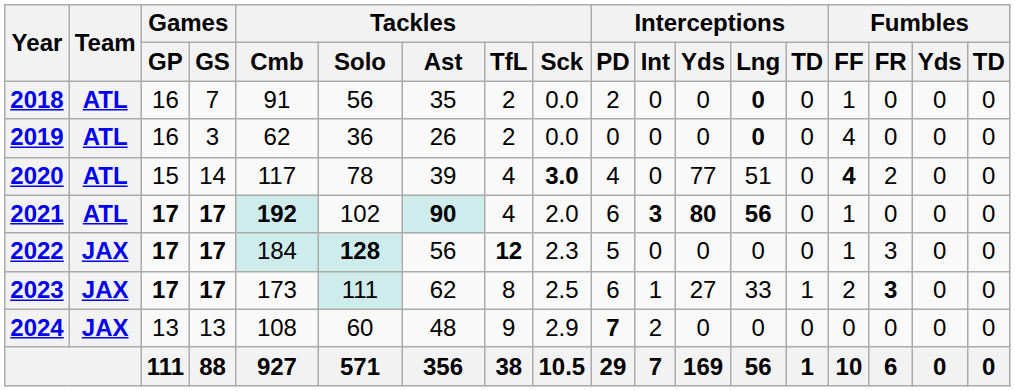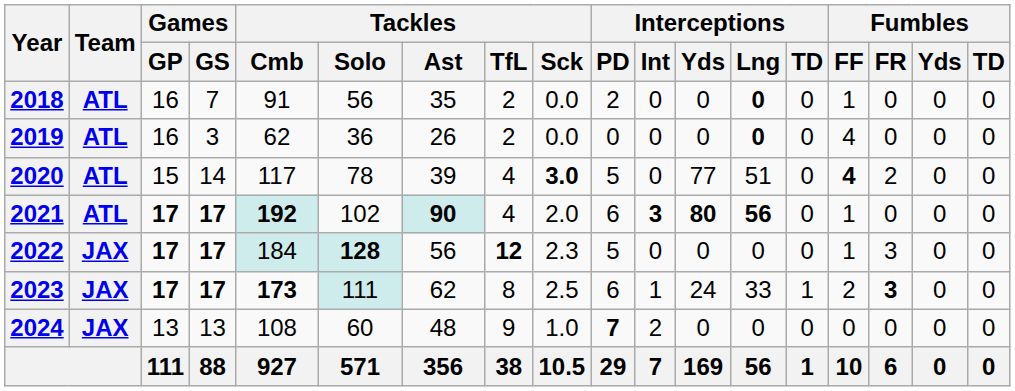 <table class="wikitable" style="text-align:center;">
 <tr>
 <th rowspan="2">Year</th>
 <th rowspan="2">Team</th>
 <th colspan="2">Games</th>
 <th colspan="5">Tackles</th>
 <th colspan="5">Interceptions</th>
 <th colspan="4">Fumbles</th>
 </tr>
 <tr>
 <th>GP</th>
 <th>GS</th>
 <th>Cmb</th>
 <th>Solo</th>
 <th>Ast</th>
 <th>TfL</th>
 <th>Sck</th>
 <th>PD</th>
 <th>Int</th>
 <th>Yds</th>
 <th>Lng</th>
 <th>TD</th>
 <th>FF</th>
 <th>FR</th>
 <th>Yds</th>
 <th>TD</th>
 </tr>
 <tr>
 <th><a href='#'>2018</a></th>
 <th><a href='#'>ATL</a></th>
 <td>16</td>
 <td>7</td>
 <td>91</td>
 <td>56</td>
 <td>35</td>
 <td>2</td>
 <td>0.0</td>
 <td>2</td>
 <td>0</td>
 <td>0</td>
 <td><strong>0</strong></td>
 <td>0</td>
 <td>1</td>
 <td>0</td>
 <td>0</td>
 <td>0</td>
 </tr>
 <tr>
 <th><a href='#'>2019</a></th>
 <th><a href='#'>ATL</a></th>
 <td>16</td>
 <td>3</td>
 <td>62</td>
 <td>36</td>
 <td>26</td>
 <td>2</td>
 <td>0.0</td>
 <td>0</td>
 <td>0</td>
 <td>0</td>
 <td><strong>0</strong></td>
 <td>0</td>
 <td>4</td>
 <td>0</td>
 <td>0</td>
 <td>0</td>
 </tr>
 <tr>
 <th><a href='#'>2020</a></th>
 <th><a href='#'>ATL</a></th>
 <td>15</td>
 <td>14</td>
 <td>117</td>
 <td>78</td>
 <td>39</td>
 <td>4</td>
 <td><strong>3.0</strong></td>
-<td>4</td>
+<td>5</td>
 <td>0</td>
 <td>77</td>
 <td>51</td>
 <td>0</td>
 <td><strong>4</strong></td>
 <td>2</td>
 <td>0</td>
 <td>0</td>
 </tr>
 <tr>
 <th><a href='#'>2021</a></th>
 <th><a href='#'>ATL</a></th>
 <td><strong>17</strong></td>
 <td><strong>17</strong></td>
 <td style="background:#cfecec; width:3em;"><strong>192</strong></td>
 <td>102</td>
 <td style="background:#cfecec; width:3em;"><strong>90</strong></td>
 <td>4</td>
 <td>2.0</td>
 <td>6</td>
 <td><strong>3</strong></td>
 <td><strong>80</strong></td>
 <td><strong>56</strong></td>
 <td>0</td>
 <td>1</td>
 <td>0</td>
 <td>0</td>
 <td>0</td>
 </tr>
 <tr>
 <th><a href='#'>2022</a></th>
 <th><a href='#'>JAX</a></th>
 <td><strong>17</strong></td>
 <td><strong>17</strong></td>
 <td style="background:#cfecec; width:3em;">184</td>
 <td style="background:#cfecec; width:3em;"><strong>128</strong></td>
 <td>56</td>
 <td><strong>12</strong></td>
 <td>2.3</td>
 <td>5</td>
 <td>0</td>
 <td>0</td>
 <td>0</td>
 <td>0</td>
 <td>1</td>
 <td>3</td>
 <td>0</td>
 <td>0</td>
 </tr>
 <tr>
 <th><a href='#'>2023</a></th>
 <th><a href='#'>JAX</a></th>
 <td><strong>17</strong></td>
 <td><strong>17</strong></td>
-<td>173</td>
+<td><strong>173</strong></td>
 <td style="background:#cfecec; width:3em;">111</td>
 <td>62</td>
 <td>8</td>
 <td>2.5</td>
 <td>6</td>
 <td>1</td>
-<td>27</td>
+<td>24</td>
 <td>33</td>
 <td>1</td>
 <td>2</td>
 <td><strong>3</strong></td>
 <td>0</td>
 <td>0</td>
 </tr>
 <tr>
 <th><a href='#'>2024</a></th>
 <th><a href='#'>JAX</a></th>
 <td>13</td>
 <td>13</td>
 <td>108</td>
 <td>60</td>
 <td>48</td>
 <td>9</td>
-<td>2.9</td>
+<td>1.0</td>
 <td><strong>7</strong></td>
 <td>2</td>
 <td>0</td>
 <td>0</td>
 <td>0</td>
 <td>0</td>
 <td>0</td>
 <td>0</td>
 <td>0</td>
 </tr>
 <tr>
 <th colspan="2"></th>
 <th>111</th>
 <th>88</th>
 <th>927</th>
 <th>571</th>
 <th>356</th>
 <th>38</th>
 <th>10.5</th>
 <th>29</th>
 <th>7</th>
 <th>169</th>
 <th>56</th>
 <th>1</th>
 <th>10</th>
 <th>6</th>
 <th>0</th>
 <th>0</th>
 </tr>
 </table>
